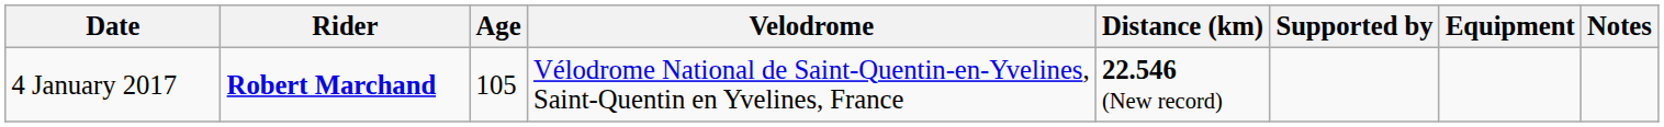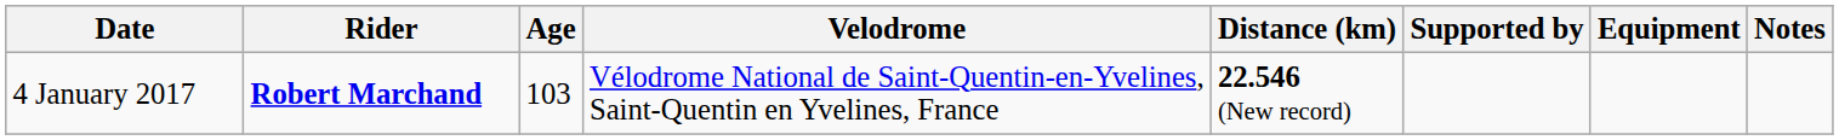 <table class="wikitable sortable mw-collapsible mw-collapsed" style="min-width:22em">
 <tr>
 <th width=120>Date</th>
 <th width=140>Rider</th>
 <th>Age</th>
 <th>Velodrome</th>
 <th>Distance (km)</th>
 <th>Supported by</th>
 <th>Equipment</th>
 <th>Notes</th>
 </tr>
 <tr>
 <td>4 January 2017</td>
 <td><strong> <a href='#'>Robert Marchand</a></strong></td>
-<td>105</td>
+<td>103</td>
 <td><a href='#'>Vélodrome National de Saint-Quentin-en-Yvelines</a>,<br>Saint-Quentin en Yvelines, France</td>
 <td><strong>22.546</strong><br><small>(New record)</small></td>
 <td></td>
 <td></td>
 <td></td>
 </tr>
 </table>
